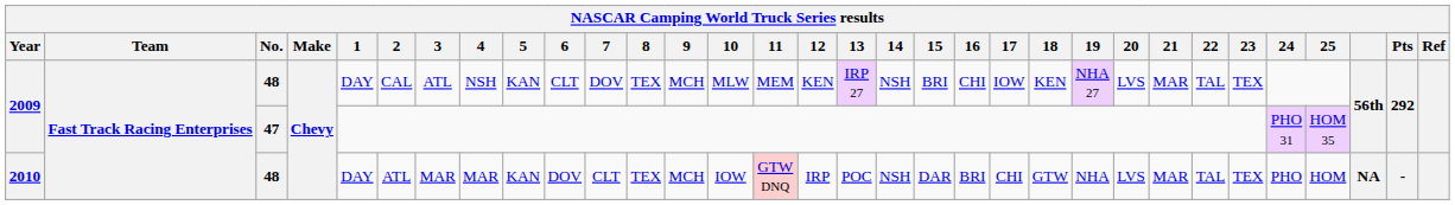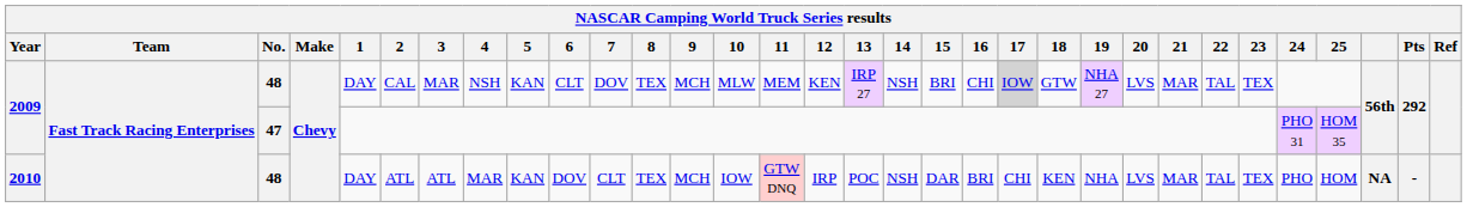 <table class="wikitable" style="text-align:center; font-size:75%">
 <tr>
 <th colspan=45><a href='#'>NASCAR Camping World Truck Series</a> results</th>
 </tr>
 <tr>
 <th>Year</th>
 <th>Team</th>
 <th>No.</th>
 <th>Make</th>
 <th>1</th>
 <th>2</th>
 <th>3</th>
 <th>4</th>
 <th>5</th>
 <th>6</th>
 <th>7</th>
 <th>8</th>
 <th>9</th>
 <th>10</th>
 <th>11</th>
 <th>12</th>
 <th>13</th>
 <th>14</th>
 <th>15</th>
 <th>16</th>
 <th>17</th>
 <th>18</th>
 <th>19</th>
 <th>20</th>
 <th>21</th>
 <th>22</th>
 <th>23</th>
 <th>24</th>
 <th>25</th>
 <th></th>
 <th>Pts</th>
 <th>Ref</th>
 </tr>
 <tr>
 <th rowspan=2><a href='#'>2009</a></th>
 <th rowspan=3><a href='#'>Fast Track Racing Enterprises</a></th>
 <th>48</th>
 <th rowspan=3><a href='#'>Chevy</a></th>
 <td><a href='#'>DAY</a></td>
 <td><a href='#'>CAL</a></td>
-<td><a href='#'>ATL</a></td>
+<td><a href='#'>MAR</a></td>
 <td><a href='#'>NSH</a></td>
 <td><a href='#'>KAN</a></td>
 <td><a href='#'>CLT</a></td>
 <td><a href='#'>DOV</a></td>
 <td><a href='#'>TEX</a></td>
 <td><a href='#'>MCH</a></td>
 <td><a href='#'>MLW</a></td>
 <td><a href='#'>MEM</a></td>
 <td><a href='#'>KEN</a></td>
 <td style="background:#EFCFFF;"><a href='#'>IRP</a><br><small>27</small></td>
 <td><a href='#'>NSH</a></td>
 <td><a href='#'>BRI</a></td>
 <td><a href='#'>CHI</a></td>
-<td><a href='#'>IOW</a></td>
-<td><a href='#'>KEN</a></td>
+<td style="background: lightgrey;"><a href='#'>IOW</a></td>
+<td><a href='#'>GTW</a></td>
 <td style="background:#EFCFFF;"><a href='#'>NHA</a><br><small>27</small></td>
 <td><a href='#'>LVS</a></td>
 <td><a href='#'>MAR</a></td>
 <td><a href='#'>TAL</a></td>
 <td><a href='#'>TEX</a></td>
 <td colspan=2></td>
 <th rowspan=2>56th</th>
 <th rowspan=2>292</th>
 <th rowspan=2></th>
 </tr>
 <tr>
 <th>47</th>
 <td colspan=23></td>
 <td style="background:#EFCFFF;"><a href='#'>PHO</a><br><small>31</small></td>
 <td style="background:#EFCFFF;"><a href='#'>HOM</a><br><small>35</small></td>
 </tr>
 <tr>
 <th><a href='#'>2010</a></th>
 <th>48</th>
 <td><a href='#'>DAY</a></td>
 <td><a href='#'>ATL</a></td>
-<td><a href='#'>MAR</a></td>
+<td><a href='#'>ATL</a></td>
 <td><a href='#'>MAR</a></td>
 <td><a href='#'>KAN</a></td>
 <td><a href='#'>DOV</a></td>
 <td><a href='#'>CLT</a></td>
 <td><a href='#'>TEX</a></td>
 <td><a href='#'>MCH</a></td>
 <td><a href='#'>IOW</a></td>
 <td style="background:#FFCFCF;"><a href='#'>GTW</a><br><small>DNQ</small></td>
 <td><a href='#'>IRP</a></td>
 <td><a href='#'>POC</a></td>
 <td><a href='#'>NSH</a></td>
 <td><a href='#'>DAR</a></td>
 <td><a href='#'>BRI</a></td>
 <td><a href='#'>CHI</a></td>
-<td><a href='#'>GTW</a></td>
+<td><a href='#'>KEN</a></td>
 <td><a href='#'>NHA</a></td>
 <td><a href='#'>LVS</a></td>
 <td><a href='#'>MAR</a></td>
 <td><a href='#'>TAL</a></td>
 <td><a href='#'>TEX</a></td>
 <td><a href='#'>PHO</a></td>
 <td><a href='#'>HOM</a></td>
 <th>NA</th>
 <th>-</th>
 <th></th>
 </tr>
 </table>
